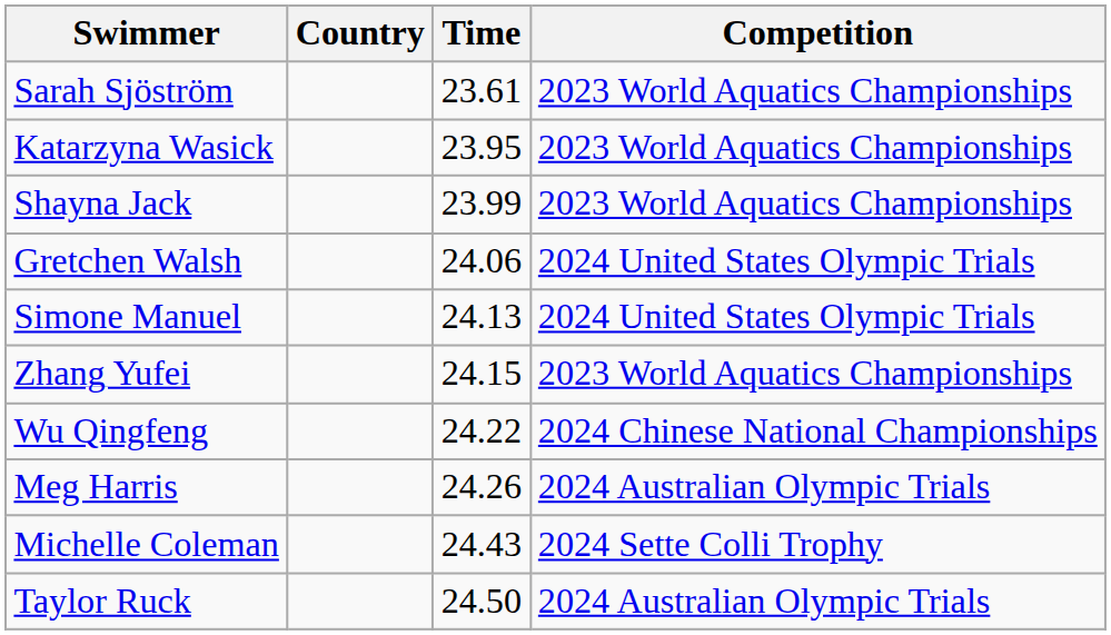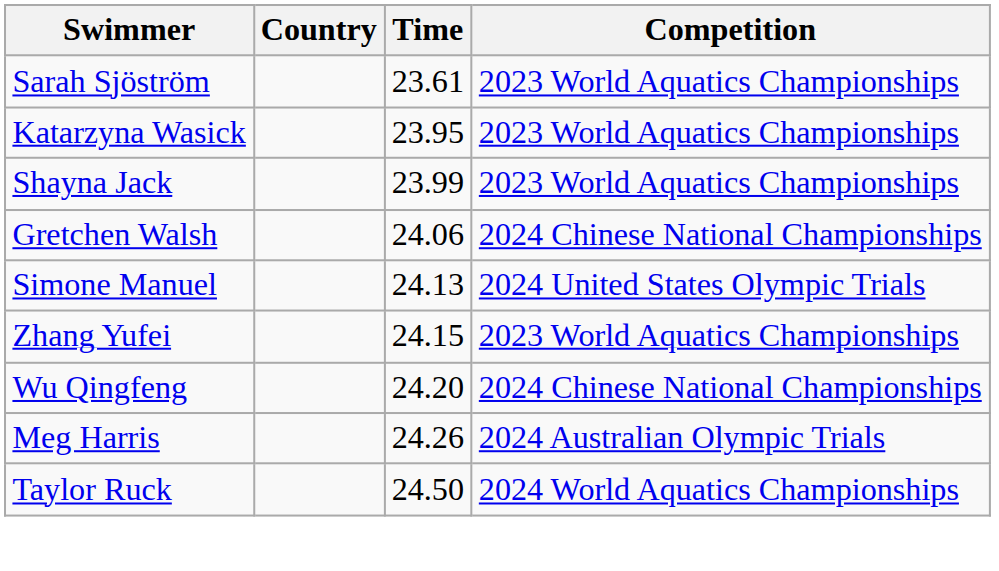 <table class="wikitable sortable mw-collapsible">
 <tr>
 <th scope="col">Swimmer</th>
 <th scope="col">Country</th>
 <th scope="col">Time</th>
 <th scope="col">Competition</th>
 </tr>
 <tr>
 <td><a href='#'>Sarah Sjöström</a></td>
 <td></td>
 <td>23.61</td>
 <td><a href='#'>2023 World Aquatics Championships</a></td>
 </tr>
 <tr>
 <td><a href='#'>Katarzyna Wasick</a></td>
 <td></td>
 <td>23.95</td>
 <td><a href='#'>2023 World Aquatics Championships</a></td>
 </tr>
 <tr>
 <td><a href='#'>Shayna Jack</a></td>
 <td></td>
 <td>23.99</td>
 <td><a href='#'>2023 World Aquatics Championships</a></td>
 </tr>
 <tr>
 <td><a href='#'>Gretchen Walsh</a></td>
 <td></td>
 <td>24.06</td>
-<td><a href='#'>2024 United States Olympic Trials</a></td>
+<td><a href='#'>2024 Chinese National Championships</a></td>
 </tr>
 <tr>
 <td><a href='#'>Simone Manuel</a></td>
 <td></td>
 <td>24.13</td>
 <td><a href='#'>2024 United States Olympic Trials</a></td>
 </tr>
 <tr>
 <td><a href='#'>Zhang Yufei</a></td>
 <td></td>
 <td>24.15</td>
 <td><a href='#'>2023 World Aquatics Championships</a></td>
 </tr>
 <tr>
 <td><a href='#'>Wu Qingfeng</a></td>
 <td></td>
-<td>24.22</td>
+<td>24.20</td>
 <td><a href='#'>2024 Chinese National Championships</a></td>
 </tr>
 <tr>
 <td><a href='#'>Meg Harris</a></td>
 <td></td>
 <td>24.26</td>
 <td><a href='#'>2024 Australian Olympic Trials</a></td>
 </tr>
 <tr>
-<td><a href='#'>Michelle Coleman</a></td>
-<td></td>
-<td>24.43</td>
-<td><a href='#'>2024 Sette Colli Trophy</a></td>
-</tr>
-<tr>
 <td><a href='#'>Taylor Ruck</a></td>
 <td></td>
 <td>24.50</td>
-<td><a href='#'>2024 Australian Olympic Trials</a></td>
+<td><a href='#'>2024 World Aquatics Championships</a></td>
 </tr>
 </table>
